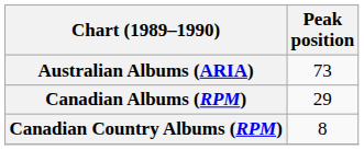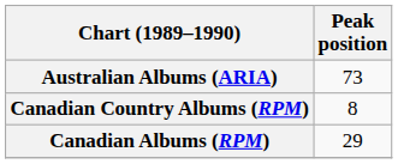 <table class="wikitable sortable plainrowheaders" style="text-align:center">
 <tr>
 <th scope="col">Chart (1989–1990)</th>
 <th scope="col">Peak<br> position</th>
 </tr>
 <tr>
 <th scope="row">Australian Albums (<a href='#'>ARIA</a>)</th>
 <td>73</td>
 </tr>
 <tr>
+<th scope="row">Canadian Country Albums (<em><a href='#'>RPM</a></em>)</th>
+<td>8</td>
+</tr>
+<tr>
 <th scope="row">Canadian Albums (<em><a href='#'>RPM</a></em>)</th>
 <td>29</td>
-</tr>
-<tr>
-<th scope="row">Canadian Country Albums (<em><a href='#'>RPM</a></em>)</th>
-<td>8</td>
 </tr>
 <tr>
 </tr>
 <tr>
 </tr>
 </table>
